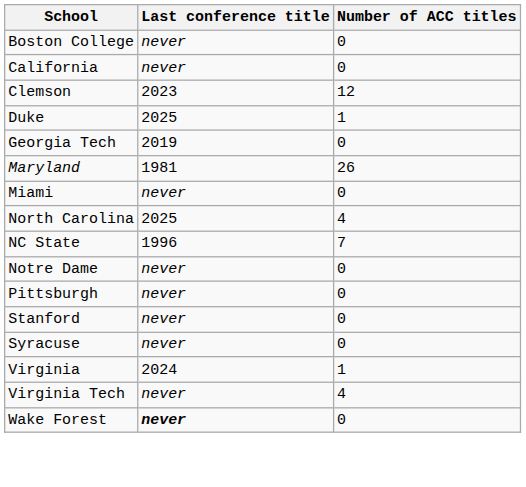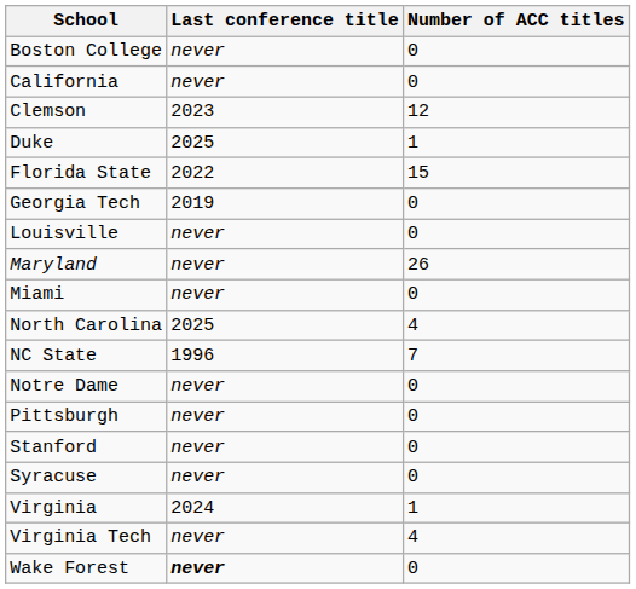 <table class="wikitable sortable" style="font-size:90%" align="center">
 <tr>
 <th>School</th>
 <th>Last conference title</th>
 <th>Number of ACC titles</th>
 </tr>
 <tr>
 <td>Boston College</td>
 <td><em>never</em></td>
 <td>0</td>
 </tr>
 <tr>
 <td>California</td>
 <td><em>never</em></td>
 <td>0</td>
 </tr>
 <tr>
 <td>Clemson</td>
 <td>2023</td>
 <td>12</td>
 </tr>
 <tr>
 <td>Duke</td>
 <td>2025</td>
 <td>1</td>
 </tr>
 <tr>
+<td>Florida State</td>
+<td>2022</td>
+<td>15</td>
+</tr>
+<tr>
 <td>Georgia Tech</td>
 <td>2019</td>
 <td>0</td>
 </tr>
 <tr>
+<td>Louisville</td>
+<td><em>never</em></td>
+<td>0</td>
+</tr>
+<tr>
 <td><em>Maryland</em></td>
-<td>1981</td>
+<td><em>never</em></td>
 <td>26</td>
 </tr>
 <tr>
 <td>Miami</td>
 <td><em>never</em></td>
 <td>0</td>
 </tr>
 <tr>
 <td>North Carolina</td>
 <td>2025</td>
 <td>4</td>
 </tr>
 <tr>
 <td>NC State</td>
 <td>1996</td>
 <td>7</td>
 </tr>
 <tr>
 <td>Notre Dame</td>
 <td><em>never</em></td>
 <td>0</td>
 </tr>
 <tr>
 <td>Pittsburgh</td>
 <td><em>never</em></td>
 <td>0</td>
 </tr>
 <tr>
 <td>Stanford</td>
 <td><em>never</em></td>
 <td>0</td>
 </tr>
 <tr>
 <td>Syracuse</td>
 <td><em>never</em></td>
 <td>0</td>
 </tr>
 <tr>
 <td>Virginia</td>
 <td>2024</td>
 <td>1</td>
 </tr>
 <tr>
 <td>Virginia Tech</td>
 <td><em>never</em></td>
 <td>4</td>
 </tr>
 <tr>
 <td>Wake Forest</td>
 <td><strong><em>never</em></strong></td>
 <td>0</td>
 </tr>
 </table>
